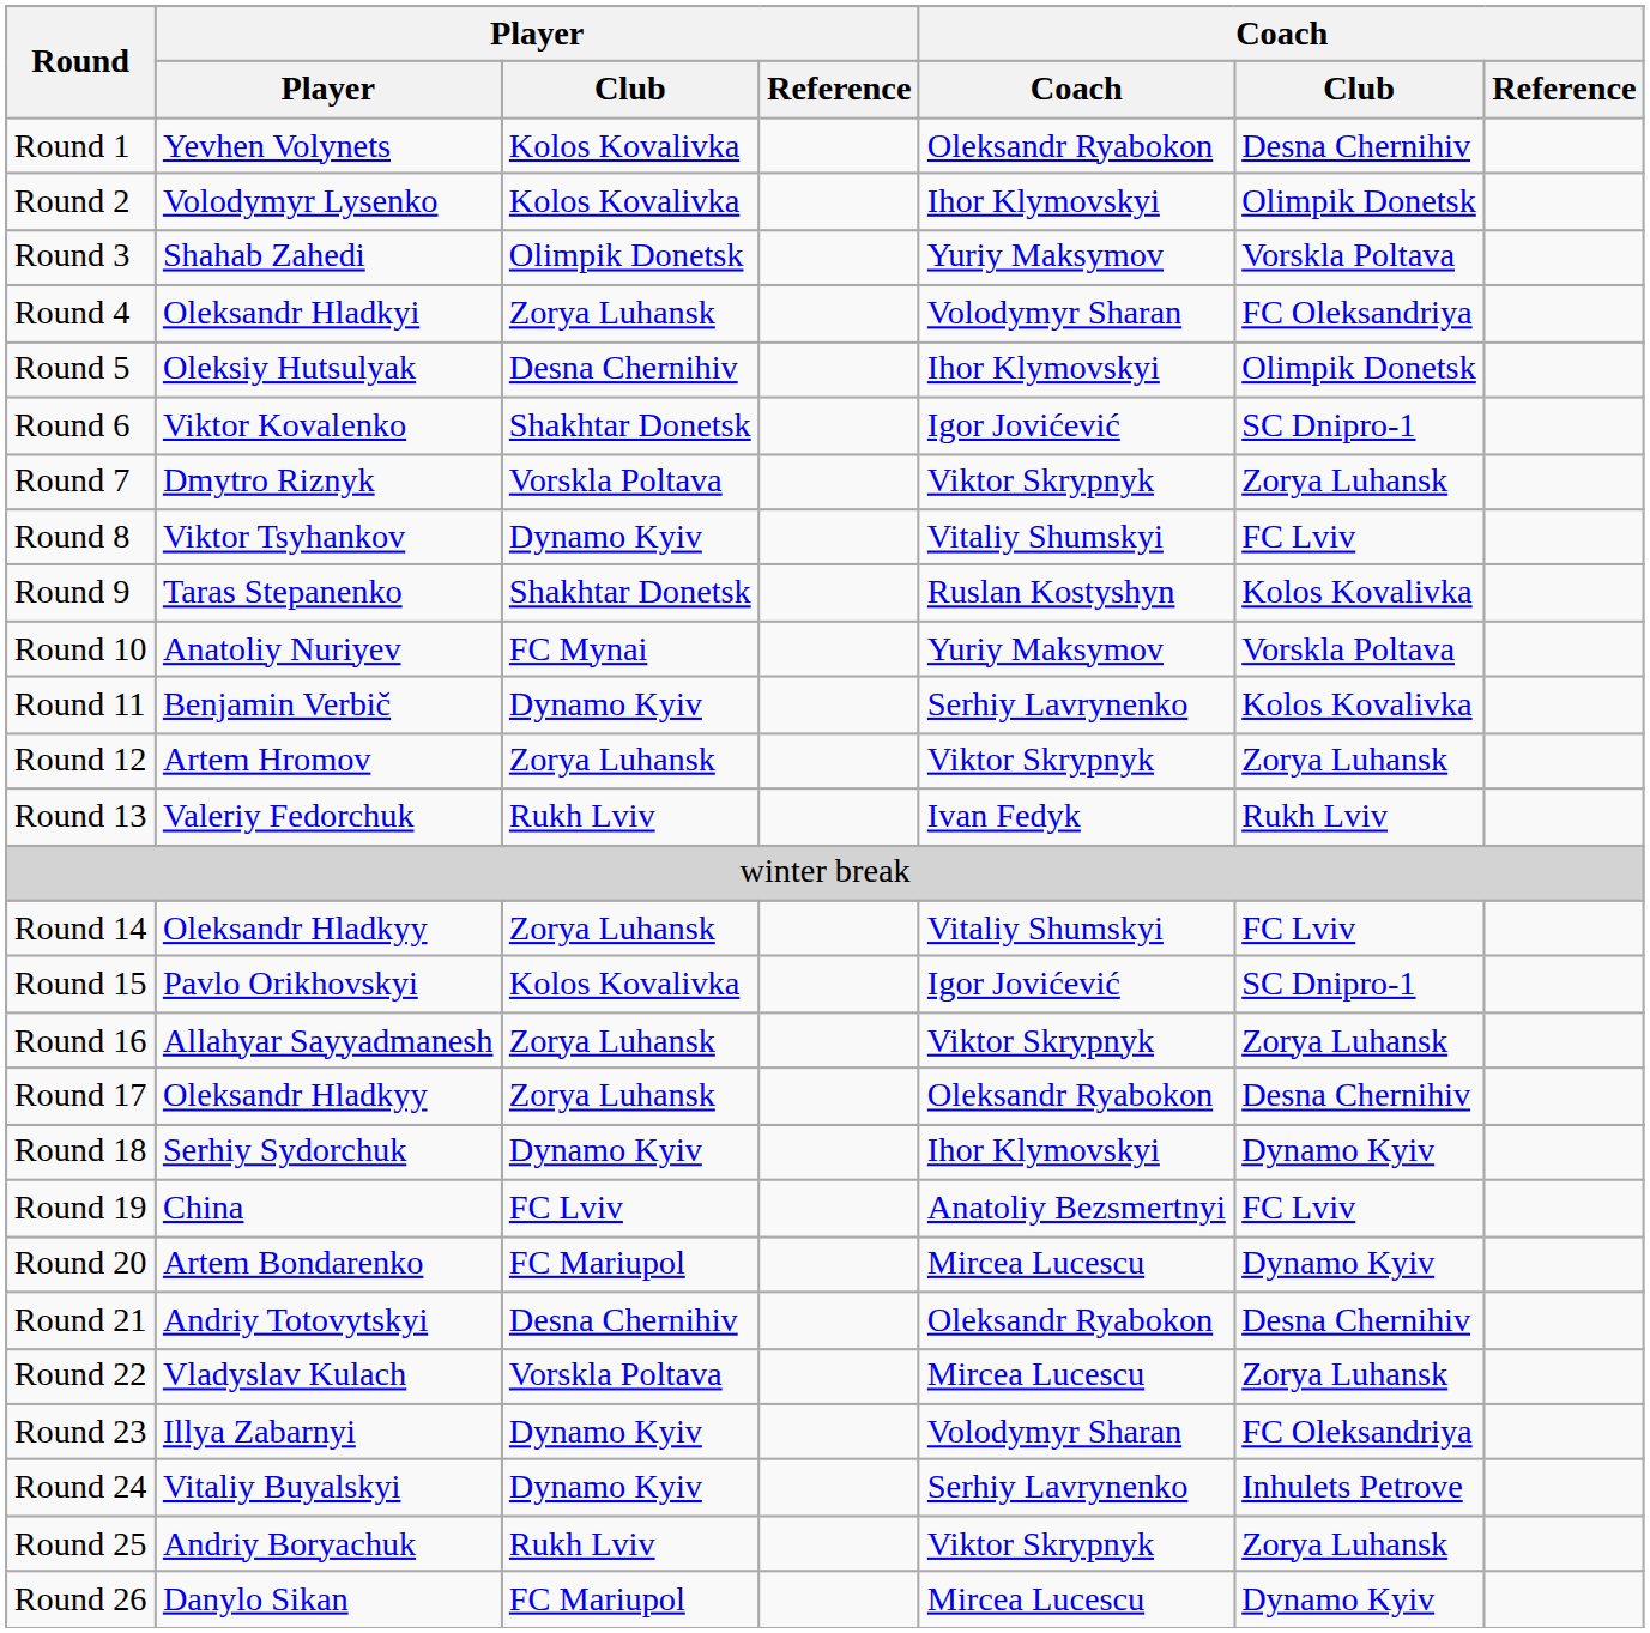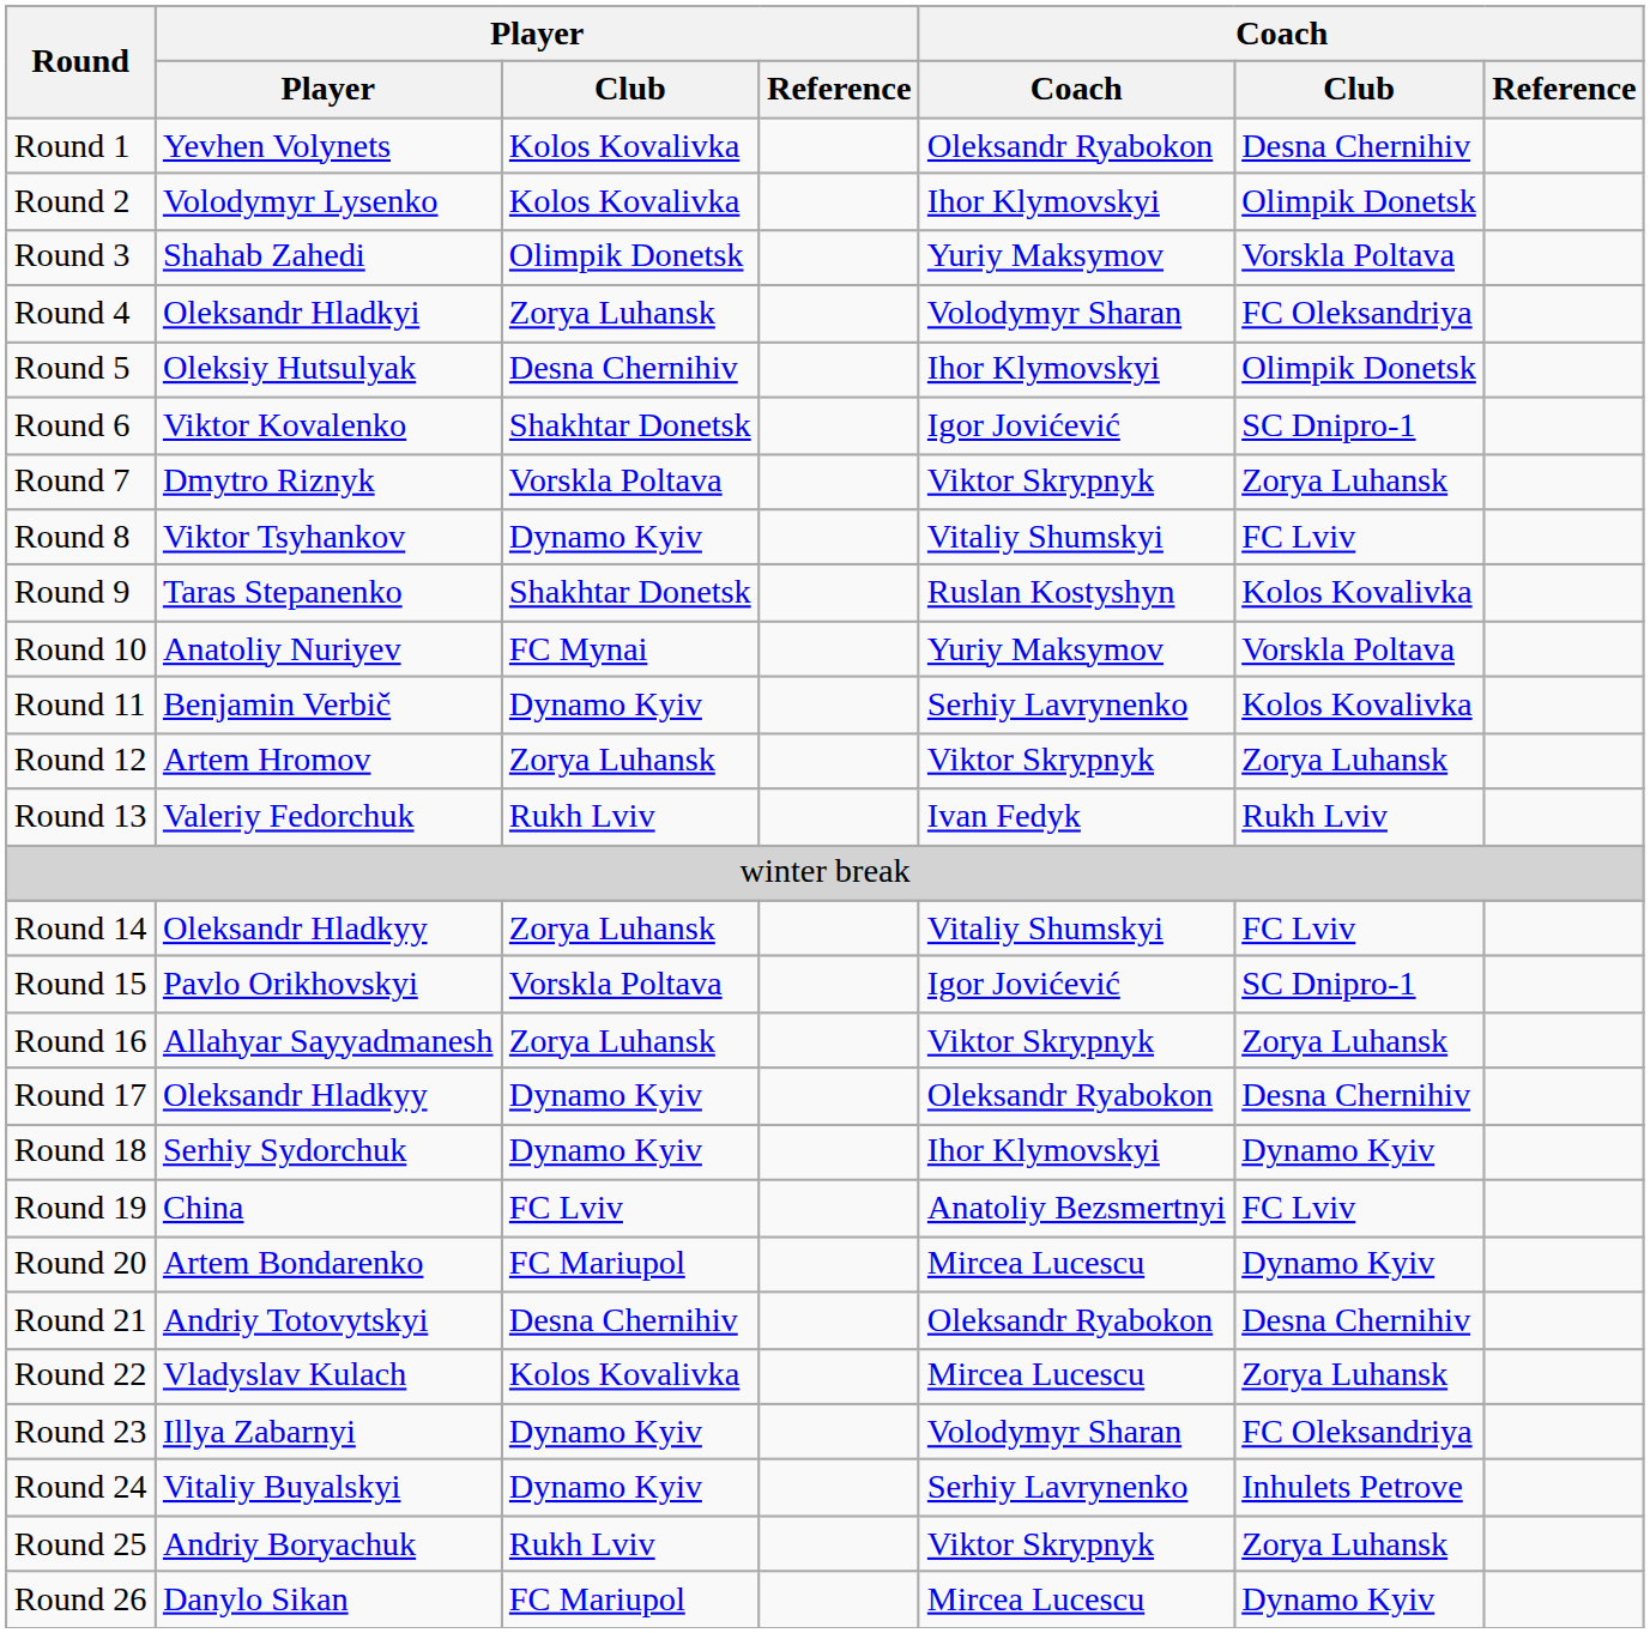 <table class="wikitable collapsible autocollapse" style="text-align:left; font-size:85%">
 <tr>
 <th rowspan="2">Round</th>
 <th colspan="3">Player</th>
 <th colspan="3">Coach</th>
 </tr>
 <tr>
 <th>Player</th>
 <th>Club</th>
 <th>Reference</th>
 <th>Coach</th>
 <th>Club</th>
 <th>Reference</th>
 </tr>
 <tr>
 <td>Round 1</td>
 <td> <a href='#'>Yevhen Volynets</a></td>
 <td><a href='#'>Kolos Kovalivka</a></td>
 <td align=center></td>
 <td> <a href='#'>Oleksandr Ryabokon</a></td>
 <td><a href='#'>Desna Chernihiv</a></td>
 <td align=center></td>
 </tr>
 <tr>
 <td>Round 2</td>
 <td> <a href='#'>Volodymyr Lysenko</a></td>
 <td><a href='#'>Kolos Kovalivka</a></td>
 <td align=center></td>
 <td> <a href='#'>Ihor Klymovskyi</a></td>
 <td><a href='#'>Olimpik Donetsk</a></td>
 <td align=center></td>
 </tr>
 <tr>
 <td>Round 3</td>
 <td> <a href='#'>Shahab Zahedi</a></td>
 <td><a href='#'>Olimpik Donetsk</a></td>
 <td align=center></td>
 <td> <a href='#'>Yuriy Maksymov</a></td>
 <td><a href='#'>Vorskla Poltava</a></td>
 <td align=center></td>
 </tr>
 <tr>
 <td>Round 4</td>
 <td> <a href='#'>Oleksandr Hladkyi</a></td>
 <td><a href='#'>Zorya Luhansk</a></td>
 <td align=center></td>
 <td> <a href='#'>Volodymyr Sharan</a></td>
 <td><a href='#'>FC Oleksandriya</a></td>
 <td align=center></td>
 </tr>
 <tr>
 <td>Round 5</td>
 <td> <a href='#'>Oleksiy Hutsulyak</a></td>
 <td><a href='#'>Desna Chernihiv</a></td>
 <td align=center></td>
 <td> <a href='#'>Ihor Klymovskyi</a></td>
 <td><a href='#'>Olimpik Donetsk</a></td>
 <td align=center></td>
 </tr>
 <tr>
 <td>Round 6</td>
 <td> <a href='#'>Viktor Kovalenko</a></td>
 <td><a href='#'>Shakhtar Donetsk</a></td>
 <td align=center></td>
 <td> <a href='#'>Igor Jovićević</a></td>
 <td><a href='#'>SC Dnipro-1</a></td>
 <td align=center></td>
 </tr>
 <tr>
 <td>Round 7</td>
 <td> <a href='#'>Dmytro Riznyk</a></td>
 <td><a href='#'>Vorskla Poltava</a></td>
 <td align=center></td>
 <td> <a href='#'>Viktor Skrypnyk</a></td>
 <td><a href='#'>Zorya Luhansk</a></td>
 <td align=center></td>
 </tr>
 <tr>
 <td>Round 8</td>
 <td> <a href='#'>Viktor Tsyhankov</a></td>
 <td><a href='#'>Dynamo Kyiv</a></td>
 <td align=center></td>
 <td> <a href='#'>Vitaliy Shumskyi</a></td>
 <td><a href='#'>FC Lviv</a></td>
 <td align=center></td>
 </tr>
 <tr>
 <td>Round 9</td>
 <td> <a href='#'>Taras Stepanenko</a></td>
 <td><a href='#'>Shakhtar Donetsk</a></td>
 <td align=center></td>
 <td> <a href='#'>Ruslan Kostyshyn</a></td>
 <td><a href='#'>Kolos Kovalivka</a></td>
 <td align=center></td>
 </tr>
 <tr>
 <td>Round 10</td>
 <td> <a href='#'>Anatoliy Nuriyev</a></td>
 <td><a href='#'>FC Mynai</a></td>
 <td align=center></td>
 <td> <a href='#'>Yuriy Maksymov</a></td>
 <td><a href='#'>Vorskla Poltava</a></td>
 <td align=center></td>
 </tr>
 <tr>
 <td>Round 11</td>
 <td> <a href='#'>Benjamin Verbič</a></td>
 <td><a href='#'>Dynamo Kyiv</a></td>
 <td align=center></td>
 <td> <a href='#'>Serhiy Lavrynenko</a></td>
 <td><a href='#'>Kolos Kovalivka</a></td>
 <td align=center></td>
 </tr>
 <tr>
 <td>Round 12</td>
 <td> <a href='#'>Artem Hromov</a></td>
 <td><a href='#'>Zorya Luhansk</a></td>
 <td align=center></td>
 <td> <a href='#'>Viktor Skrypnyk</a></td>
 <td><a href='#'>Zorya Luhansk</a></td>
 <td align=center></td>
 </tr>
 <tr>
 <td>Round 13</td>
 <td> <a href='#'>Valeriy Fedorchuk</a></td>
 <td><a href='#'>Rukh Lviv</a></td>
 <td align=center></td>
 <td> <a href='#'>Ivan Fedyk</a></td>
 <td><a href='#'>Rukh Lviv</a></td>
 <td align=center></td>
 </tr>
 <tr>
 <td colspan=7 align=center bgcolor=lightgrey>winter break</td>
 </tr>
 <tr>
 <td>Round 14</td>
 <td> <a href='#'>Oleksandr Hladkyy</a></td>
 <td><a href='#'>Zorya Luhansk</a></td>
 <td align=center></td>
 <td> <a href='#'>Vitaliy Shumskyi</a></td>
 <td><a href='#'>FC Lviv</a></td>
 <td align=center></td>
 </tr>
 <tr>
 <td>Round 15</td>
 <td> <a href='#'>Pavlo Orikhovskyi</a></td>
-<td><a href='#'>Kolos Kovalivka</a></td>
+<td><a href='#'>Vorskla Poltava</a></td>
 <td align=center></td>
 <td> <a href='#'>Igor Jovićević</a></td>
 <td><a href='#'>SC Dnipro-1</a></td>
 <td align=center></td>
 </tr>
 <tr>
 <td>Round 16</td>
 <td> <a href='#'>Allahyar Sayyadmanesh</a></td>
 <td><a href='#'>Zorya Luhansk</a></td>
 <td align=center></td>
 <td> <a href='#'>Viktor Skrypnyk</a></td>
 <td><a href='#'>Zorya Luhansk</a></td>
 <td align=center></td>
 </tr>
 <tr>
 <td>Round 17</td>
 <td> <a href='#'>Oleksandr Hladkyy</a></td>
-<td><a href='#'>Zorya Luhansk</a></td>
+<td><a href='#'>Dynamo Kyiv</a></td>
 <td align=center></td>
 <td> <a href='#'>Oleksandr Ryabokon</a></td>
 <td><a href='#'>Desna Chernihiv</a></td>
 <td align=center></td>
 </tr>
 <tr>
 <td>Round 18</td>
 <td> <a href='#'>Serhiy Sydorchuk</a></td>
 <td><a href='#'>Dynamo Kyiv</a></td>
 <td align=center></td>
 <td> <a href='#'>Ihor Klymovskyi</a></td>
 <td><a href='#'>Dynamo Kyiv</a></td>
 <td align=center></td>
 </tr>
 <tr>
 <td>Round 19</td>
 <td> <a href='#'>China</a></td>
 <td><a href='#'>FC Lviv</a></td>
 <td align=center></td>
 <td> <a href='#'>Anatoliy Bezsmertnyi</a></td>
 <td><a href='#'>FC Lviv</a></td>
 <td align=center></td>
 </tr>
 <tr>
 <td>Round 20</td>
 <td> <a href='#'>Artem Bondarenko</a></td>
 <td><a href='#'>FC Mariupol</a></td>
 <td align=center></td>
 <td> <a href='#'>Mircea Lucescu</a></td>
 <td><a href='#'>Dynamo Kyiv</a></td>
 <td align=center></td>
 </tr>
 <tr>
 <td>Round 21</td>
 <td> <a href='#'>Andriy Totovytskyi</a></td>
 <td><a href='#'>Desna Chernihiv</a></td>
 <td align=center></td>
 <td> <a href='#'>Oleksandr Ryabokon</a></td>
 <td><a href='#'>Desna Chernihiv</a></td>
 <td align=center></td>
 </tr>
 <tr>
 <td>Round 22</td>
 <td> <a href='#'>Vladyslav Kulach</a></td>
-<td><a href='#'>Vorskla Poltava</a></td>
+<td><a href='#'>Kolos Kovalivka</a></td>
 <td align=center></td>
 <td> <a href='#'>Mircea Lucescu</a></td>
 <td><a href='#'>Zorya Luhansk</a></td>
 <td align=center></td>
 </tr>
 <tr>
 <td>Round 23</td>
 <td> <a href='#'>Illya Zabarnyi</a></td>
 <td><a href='#'>Dynamo Kyiv</a></td>
 <td align=center></td>
 <td> <a href='#'>Volodymyr Sharan</a></td>
 <td><a href='#'>FC Oleksandriya</a></td>
 <td align=center></td>
 </tr>
 <tr>
 <td>Round 24</td>
 <td> <a href='#'>Vitaliy Buyalskyi</a></td>
 <td><a href='#'>Dynamo Kyiv</a></td>
 <td align=center></td>
 <td> <a href='#'>Serhiy Lavrynenko</a></td>
 <td><a href='#'>Inhulets Petrove</a></td>
 <td align=center></td>
 </tr>
 <tr>
 <td>Round 25</td>
 <td> <a href='#'>Andriy Boryachuk</a></td>
 <td><a href='#'>Rukh Lviv</a></td>
 <td align=center></td>
 <td> <a href='#'>Viktor Skrypnyk</a></td>
 <td><a href='#'>Zorya Luhansk</a></td>
 <td align=center></td>
 </tr>
 <tr>
 <td>Round 26</td>
 <td> <a href='#'>Danylo Sikan</a></td>
 <td><a href='#'>FC Mariupol</a></td>
 <td align=center></td>
 <td> <a href='#'>Mircea Lucescu</a></td>
 <td><a href='#'>Dynamo Kyiv</a></td>
 <td align=center></td>
 </tr>
 <tr>
 </tr>
 </table>
